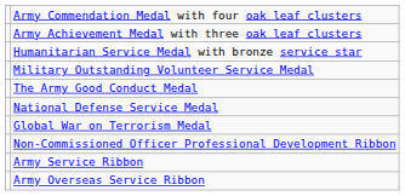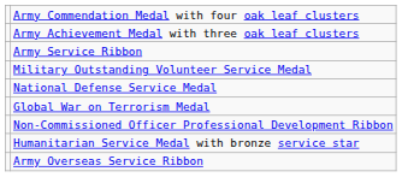 <table class="wikitable">
 <tr>
 <td></td>
 <td><a href='#'>Army Commendation Medal</a> with four <a href='#'>oak leaf clusters</a></td>
 </tr>
 <tr>
 <td></td>
 <td><a href='#'>Army Achievement Medal</a> with three <a href='#'>oak leaf clusters</a></td>
 </tr>
 <tr>
 <td></td>
-<td><a href='#'>Humanitarian Service Medal</a> with bronze <a href='#'>service star</a></td>
+<td><a href='#'>Army Service Ribbon</a></td>
 </tr>
 <tr>
 <td></td>
 <td><a href='#'>Military Outstanding Volunteer Service Medal</a></td>
-</tr>
-<tr>
-<td></td>
-<td><a href='#'>The Army Good Conduct Medal</a></td>
 </tr>
 <tr>
 <td></td>
 <td><a href='#'>National Defense Service Medal</a></td>
 </tr>
 <tr>
 <td></td>
 <td><a href='#'>Global War on Terrorism Medal</a></td>
 </tr>
 <tr>
 <td></td>
 <td><a href='#'>Non-Commissioned Officer Professional Development Ribbon</a></td>
 </tr>
 <tr>
 <td></td>
-<td><a href='#'>Army Service Ribbon</a></td>
+<td><a href='#'>Humanitarian Service Medal</a> with bronze <a href='#'>service star</a></td>
 </tr>
 <tr>
 <td></td>
 <td><a href='#'>Army Overseas Service Ribbon</a></td>
 </tr>
 </table>
